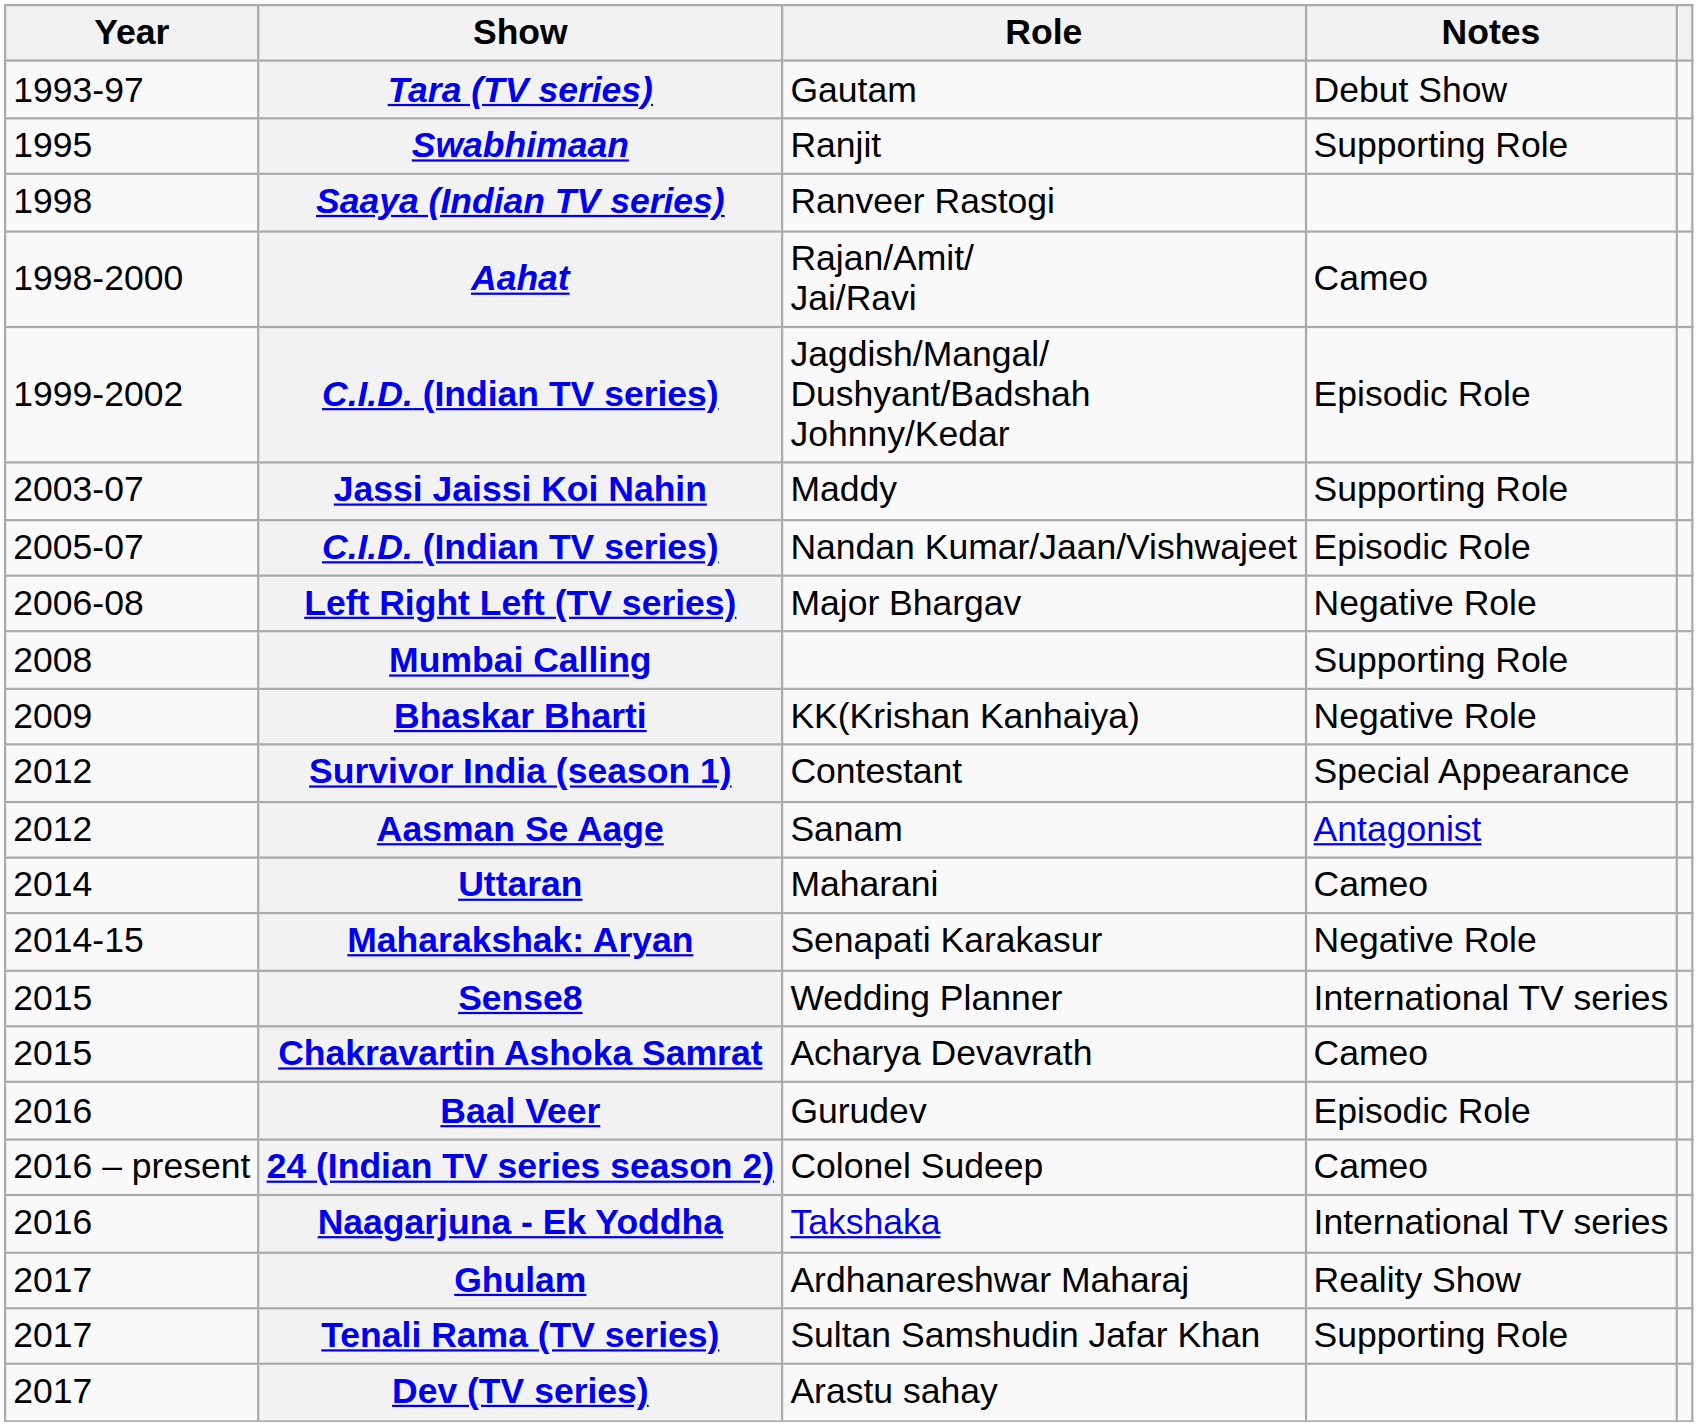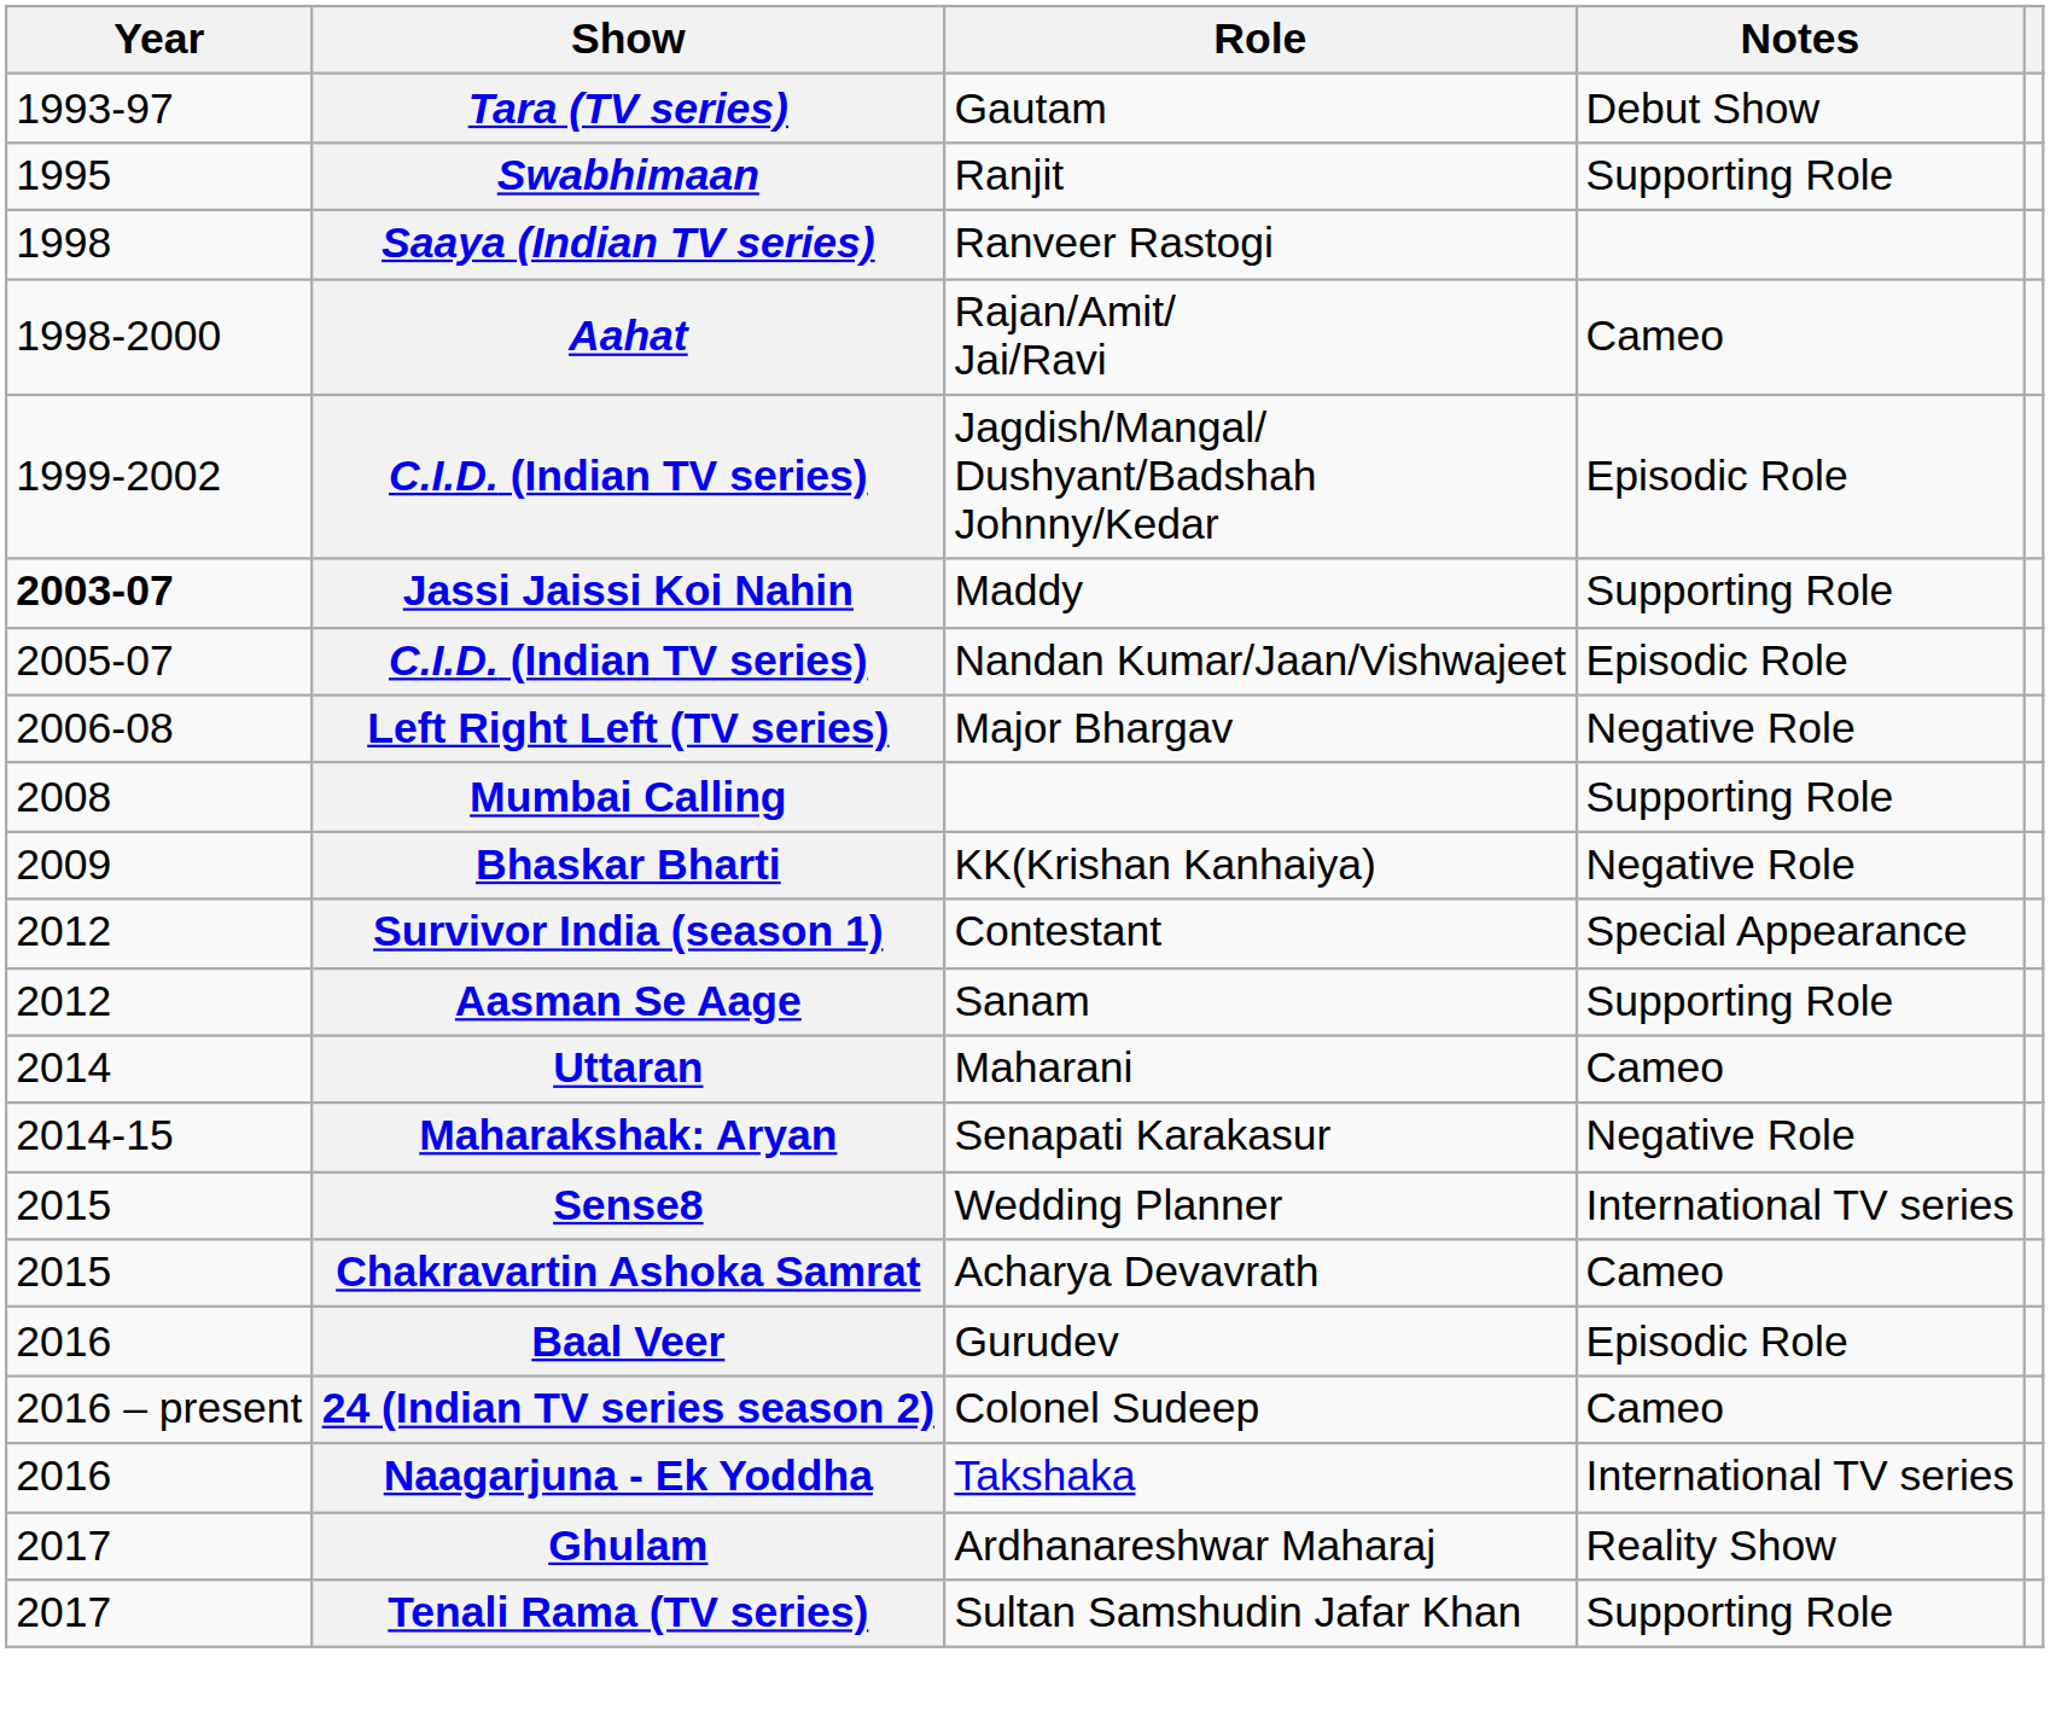 <table class="wikitable plainrowheaders sortable">
 <tr>
 <th scope="col">Year</th>
 <th scope="col">Show</th>
 <th scope="col">Role</th>
 <th scope="col">Notes</th>
 <th scope="col"></th>
 </tr>
 <tr>
 <td>1993-97</td>
 <th scope="row"><em><a href='#'>Tara (TV series)</a></em></th>
 <td>Gautam</td>
 <td>Debut Show</td>
 <td style="text-align:center;"></td>
 </tr>
 <tr>
 <td>1995</td>
 <th scope="row"><em><a href='#'>Swabhimaan</a></em></th>
 <td>Ranjit</td>
 <td>Supporting Role</td>
 <td style="text-align:center;"></td>
 </tr>
 <tr>
 <td>1998</td>
 <th scope="row"><em><a href='#'>Saaya (Indian TV series)</a></em></th>
 <td>Ranveer Rastogi</td>
 <td></td>
 <td style="text-align:center;"></td>
 </tr>
 <tr>
 <td>1998-2000</td>
 <th scope="row"><em><a href='#'>Aahat</a></th>
 <td>Rajan/Amit/<br>Jai/Ravi</td>
 <td>Cameo</td>
 <td style="text-align:center;"></td>
 </tr>
 <tr>
 <td>1999-2002</td>
 <th scope="row"></em><a href='#'><em>C.I.D.</em> (Indian TV series)</a><em></th>
 <td>Jagdish/Mangal/<br>Dushyant/Badshah<br>Johnny/Kedar</td>
 <td>Episodic Role</td>
 <td style="text-align:center;"></td>
 </tr>
 <tr>
-<td>2003-07</td>
+<td><strong>2003-07</strong></td>
 <th scope="row"></em><a href='#'>Jassi Jaissi Koi Nahin</a><em></th>
 <td>Maddy</td>
 <td>Supporting Role</td>
 <td style="text-align:center;"></td>
 </tr>
 <tr>
 <td>2005-07</td>
 <th scope="row"></em><a href='#'><em>C.I.D.</em> (Indian TV series)</a><em></th>
 <td>Nandan Kumar/Jaan/Vishwajeet</td>
 <td>Episodic Role</td>
 <td style="text-align:center;"></td>
 </tr>
 <tr>
 <td>2006-08</td>
 <th scope="row"></em><a href='#'>Left Right Left (TV series)</a><em></th>
 <td>Major Bhargav</td>
 <td>Negative Role</td>
 <td style="text-align:center;"></td>
 </tr>
 <tr>
 <td>2008</td>
 <th scope="row"></em><a href='#'>Mumbai Calling</a><em></th>
 <td></td>
 <td>Supporting Role</td>
 <td style="text-align:center;"></td>
 </tr>
 <tr>
 <td>2009</td>
 <th scope="row"></em><a href='#'>Bhaskar Bharti</a><em></th>
 <td>KK(Krishan Kanhaiya)</td>
 <td>Negative Role</td>
 <td style="text-align:center;"></td>
 </tr>
 <tr>
 <td>2012</td>
 <th scope="row"></em><a href='#'>Survivor India (season 1)</a><em></th>
 <td>Contestant</td>
 <td>Special Appearance</td>
 <td style="text-align:center;"></td>
 </tr>
 <tr>
 <td>2012</td>
 <th scope="row"></em><a href='#'>Aasman Se Aage</a><em></th>
 <td>Sanam</td>
-<td><a href='#'>Antagonist</a></td>
+<td>Supporting Role</td>
 <td style="text-align:center;"></td>
 </tr>
 <tr>
 <td>2014</td>
 <th scope="row"></em><a href='#'>Uttaran</a><em></th>
 <td>Maharani</td>
 <td>Cameo</td>
 <td style="text-align:center;"></td>
 </tr>
 <tr>
 <td>2014-15</td>
 <th scope="row"></em><a href='#'>Maharakshak: Aryan</a><em></th>
 <td>Senapati Karakasur</td>
 <td>Negative Role</td>
 <td style="text-align:center;"></td>
 </tr>
 <tr>
 <td>2015</td>
 <th scope="row"></em><a href='#'>Sense8</a><em></th>
 <td>Wedding Planner</td>
 <td>International TV series</td>
 <td style="text-align:center;"></td>
 </tr>
 <tr>
 <td>2015</td>
 <th scope="row"></em><a href='#'>Chakravartin Ashoka Samrat</a><em></th>
 <td>Acharya Devavrath</td>
 <td>Cameo</td>
 <td style="text-align:center;"></td>
 </tr>
 <tr>
 <td>2016</td>
 <th scope="row"></em><a href='#'>Baal Veer</a><em></th>
 <td>Gurudev</td>
 <td>Episodic Role</td>
 <td style="text-align:center;"></td>
 </tr>
 <tr>
 <td>2016 – present</td>
 <th scope="row"></em><a href='#'>24 (Indian TV series season 2)</a><em></th>
 <td>Colonel Sudeep</td>
 <td>Cameo</td>
 <td style="text-align:center;"></td>
 </tr>
 <tr>
 <td>2016</td>
 <th scope="row"></em><a href='#'>Naagarjuna - Ek Yoddha</a><em></th>
 <td><a href='#'>Takshaka</a></td>
 <td>International TV series</td>
 <td></td>
 </tr>
 <tr>
 <td>2017</td>
 <th scope="row"></em><a href='#'>Ghulam</a><em></th>
 <td>Ardhanareshwar Maharaj</td>
 <td>Reality Show</td>
 <td style="text-align:center;"></td>
 </tr>
 <tr>
 <td>2017</td>
 <th scope="row"></em><a href='#'>Tenali Rama (TV series)</a><em></th>
 <td>Sultan Samshudin Jafar Khan</td>
 <td>Supporting Role</td>
 <td></td>
 </tr>
-<tr>
-<td>2017</td>
-<th scope="row"></em><a href='#'>Dev (TV series)</a><em></th>
-<td>Arastu sahay</td>
-<td></td>
-<td></td>
-</tr>
 </table>
